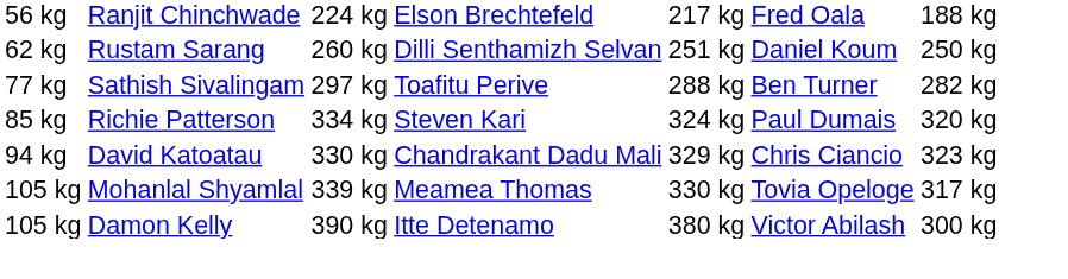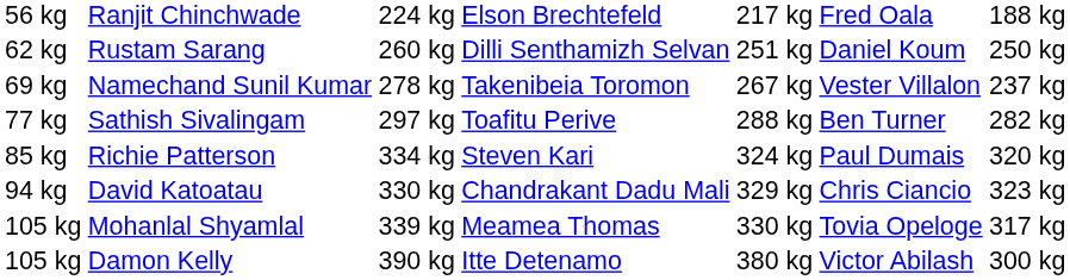 <table>
 <tr>
 <td>56 kg</td>
 <td><a href='#'>Ranjit Chinchwade</a><br></td>
 <td>224 kg</td>
 <td><a href='#'>Elson Brechtefeld</a><br></td>
 <td>217 kg</td>
 <td><a href='#'>Fred Oala</a><br></td>
 <td>188 kg</td>
 </tr>
 <tr>
 <td>62 kg</td>
 <td><a href='#'>Rustam Sarang</a><br></td>
 <td>260 kg</td>
 <td><a href='#'>Dilli Senthamizh Selvan</a><br></td>
 <td>251 kg</td>
 <td><a href='#'>Daniel Koum</a><br></td>
 <td>250 kg</td>
+</tr>
+<tr>
+<td>69 kg</td>
+<td><a href='#'>Namechand Sunil Kumar</a><br></td>
+<td>278 kg</td>
+<td><a href='#'>Takenibeia Toromon</a><br></td>
+<td>267 kg</td>
+<td><a href='#'>Vester Villalon</a><br></td>
+<td>237 kg</td>
 </tr>
 <tr>
 <td>77 kg</td>
 <td><a href='#'>Sathish Sivalingam</a><br></td>
 <td>297 kg</td>
 <td><a href='#'>Toafitu Perive</a><br></td>
 <td>288 kg</td>
 <td><a href='#'>Ben Turner</a><br></td>
 <td>282 kg</td>
 </tr>
 <tr>
 <td>85 kg</td>
 <td><a href='#'>Richie Patterson</a><br></td>
 <td>334 kg</td>
 <td><a href='#'>Steven Kari</a><br></td>
 <td>324 kg</td>
 <td><a href='#'>Paul Dumais</a><br></td>
 <td>320 kg</td>
 </tr>
 <tr>
 <td>94 kg</td>
 <td><a href='#'>David Katoatau</a><br></td>
 <td>330 kg</td>
 <td><a href='#'>Chandrakant Dadu Mali</a><br></td>
 <td>329 kg</td>
 <td><a href='#'>Chris Ciancio</a><br></td>
 <td>323 kg</td>
 </tr>
 <tr>
 <td>105 kg</td>
 <td><a href='#'>Mohanlal Shyamlal</a><br></td>
 <td>339 kg</td>
 <td><a href='#'>Meamea Thomas</a><br></td>
 <td>330 kg</td>
 <td><a href='#'>Tovia Opeloge</a><br></td>
 <td>317 kg</td>
 </tr>
 <tr>
 <td>105 kg</td>
 <td><a href='#'>Damon Kelly</a><br></td>
 <td>390 kg</td>
 <td><a href='#'>Itte Detenamo</a><br></td>
 <td>380 kg</td>
 <td><a href='#'>Victor Abilash</a><br></td>
 <td>300 kg</td>
 </tr>
 </table>
